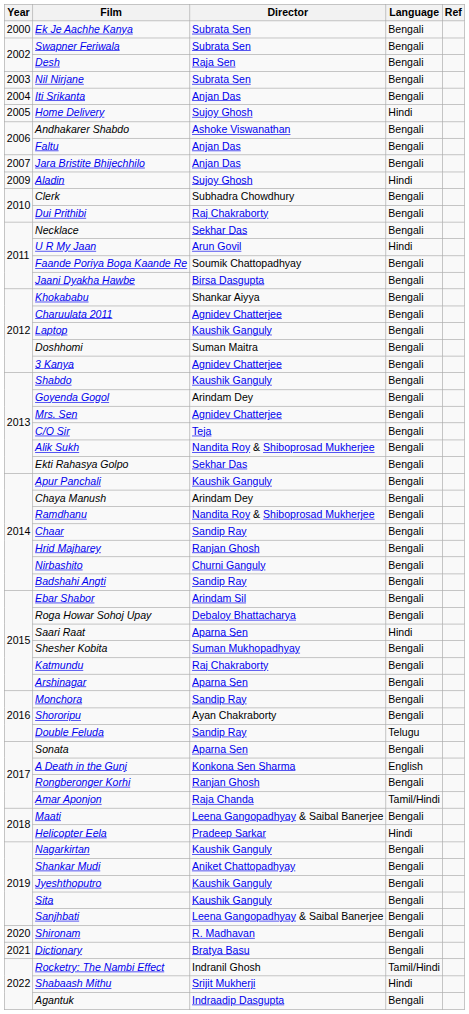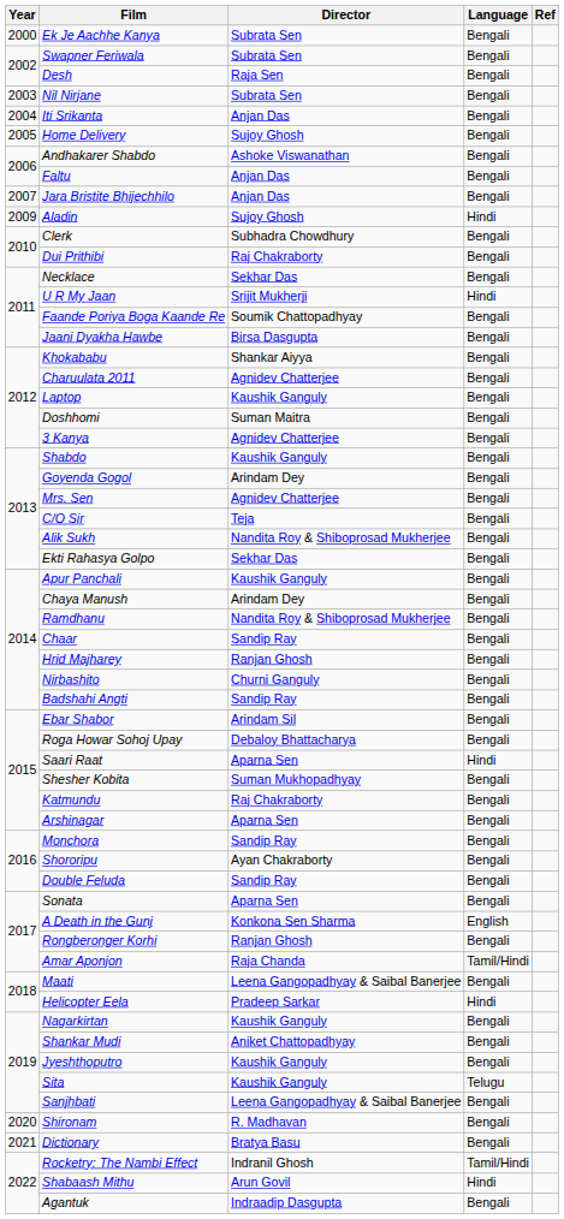 <table class="wikitable sortable">
 <tr>
 <th>Year</th>
 <th>Film</th>
 <th>Director</th>
 <th>Language</th>
 <th>Ref</th>
 </tr>
 <tr>
 <td>2000</td>
 <td><em><a href='#'>Ek Je Aachhe Kanya</a></em></td>
 <td><a href='#'>Subrata Sen</a></td>
 <td>Bengali</td>
 <td></td>
 </tr>
 <tr>
 <td rowspan="2">2002</td>
 <td><em><a href='#'>Swapner Feriwala</a></em></td>
 <td><a href='#'>Subrata Sen</a></td>
 <td>Bengali</td>
 <td></td>
 </tr>
 <tr>
 <td><em><a href='#'>Desh</a></em></td>
 <td><a href='#'>Raja Sen</a></td>
 <td>Bengali</td>
 <td></td>
 </tr>
 <tr>
 <td>2003</td>
 <td><em><a href='#'>Nil Nirjane</a></em></td>
 <td><a href='#'>Subrata Sen</a></td>
 <td>Bengali</td>
 <td></td>
 </tr>
 <tr>
 <td>2004</td>
 <td><em><a href='#'>Iti Srikanta</a></em></td>
 <td><a href='#'>Anjan Das</a></td>
 <td>Bengali</td>
 <td></td>
 </tr>
 <tr>
 <td>2005</td>
 <td><em><a href='#'>Home Delivery</a></em></td>
 <td><a href='#'>Sujoy Ghosh</a></td>
-<td>Hindi</td>
+<td>Bengali</td>
 <td></td>
 </tr>
 <tr>
 <td rowspan="2">2006</td>
 <td><em>Andhakarer Shabdo</em></td>
 <td><a href='#'>Ashoke Viswanathan</a></td>
 <td>Bengali</td>
 <td></td>
 </tr>
 <tr>
 <td><em><a href='#'>Faltu</a></em></td>
 <td><a href='#'>Anjan Das</a></td>
 <td>Bengali</td>
 <td></td>
 </tr>
 <tr>
 <td>2007</td>
 <td><em><a href='#'>Jara Bristite Bhijechhilo</a></em></td>
 <td><a href='#'>Anjan Das</a></td>
 <td>Bengali</td>
 <td></td>
 </tr>
 <tr>
 <td>2009</td>
 <td><em><a href='#'>Aladin</a></em></td>
 <td><a href='#'>Sujoy Ghosh</a></td>
 <td>Hindi</td>
 <td></td>
 </tr>
 <tr>
 <td rowspan="2">2010</td>
 <td><em>Clerk</em></td>
 <td>Subhadra Chowdhury</td>
 <td>Bengali</td>
 <td></td>
 </tr>
 <tr>
 <td><em><a href='#'>Dui Prithibi</a></em></td>
 <td><a href='#'>Raj Chakraborty</a></td>
 <td>Bengali</td>
 <td></td>
 </tr>
 <tr>
 <td rowspan="4">2011</td>
 <td><em>Necklace</em></td>
 <td><a href='#'>Sekhar Das</a></td>
 <td>Bengali</td>
 <td></td>
 </tr>
 <tr>
 <td><em><a href='#'>U R My Jaan</a></em></td>
-<td><a href='#'>Arun Govil</a></td>
+<td><a href='#'>Srijit Mukherji</a></td>
 <td>Hindi</td>
 <td></td>
 </tr>
 <tr>
 <td><em><a href='#'>Faande Poriya Boga Kaande Re</a></em></td>
 <td>Soumik Chattopadhyay</td>
 <td>Bengali</td>
 <td></td>
 </tr>
 <tr>
 <td><em><a href='#'>Jaani Dyakha Hawbe</a></em></td>
 <td><a href='#'>Birsa Dasgupta</a></td>
 <td>Bengali</td>
 <td></td>
 </tr>
 <tr>
 <td rowspan="5">2012</td>
 <td><em><a href='#'>Khokababu</a></em></td>
 <td>Shankar Aiyya</td>
 <td>Bengali</td>
 <td></td>
 </tr>
 <tr>
 <td><em><a href='#'>Charuulata 2011</a></em></td>
 <td><a href='#'>Agnidev Chatterjee</a></td>
 <td>Bengali</td>
 <td></td>
 </tr>
 <tr>
 <td><em><a href='#'>Laptop</a></em></td>
 <td><a href='#'>Kaushik Ganguly</a></td>
 <td>Bengali</td>
 <td></td>
 </tr>
 <tr>
 <td><em>Doshhomi</em></td>
 <td>Suman Maitra</td>
 <td>Bengali</td>
 <td></td>
 </tr>
 <tr>
 <td><em><a href='#'>3 Kanya</a></em></td>
 <td><a href='#'>Agnidev Chatterjee</a></td>
 <td>Bengali</td>
 <td></td>
 </tr>
 <tr>
 <td rowspan="6">2013</td>
 <td><em><a href='#'>Shabdo</a></em></td>
 <td><a href='#'>Kaushik Ganguly</a></td>
 <td>Bengali</td>
 <td></td>
 </tr>
 <tr>
 <td><em><a href='#'>Goyenda Gogol</a></em></td>
 <td>Arindam Dey</td>
 <td>Bengali</td>
 <td></td>
 </tr>
 <tr>
 <td><em><a href='#'>Mrs. Sen</a></em></td>
 <td><a href='#'>Agnidev Chatterjee</a></td>
 <td>Bengali</td>
 <td></td>
 </tr>
 <tr>
 <td><em><a href='#'>C/O Sir</a></em></td>
 <td><a href='#'>Teja</a></td>
 <td>Bengali</td>
 <td></td>
 </tr>
 <tr>
 <td><em><a href='#'>Alik Sukh</a></em></td>
 <td><a href='#'>Nandita Roy</a> & <a href='#'>Shiboprosad Mukherjee</a></td>
 <td>Bengali</td>
 <td></td>
 </tr>
 <tr>
 <td><em>Ekti Rahasya Golpo</em></td>
 <td><a href='#'>Sekhar Das</a></td>
 <td>Bengali</td>
 <td></td>
 </tr>
 <tr>
 <td rowspan="7">2014</td>
 <td><em><a href='#'>Apur Panchali</a></em></td>
 <td><a href='#'>Kaushik Ganguly</a></td>
 <td>Bengali</td>
 <td></td>
 </tr>
 <tr>
 <td><em>Chaya Manush</em></td>
 <td>Arindam Dey</td>
 <td>Bengali</td>
 <td></td>
 </tr>
 <tr>
 <td><em><a href='#'>Ramdhanu</a></em></td>
 <td><a href='#'>Nandita Roy</a> & <a href='#'>Shiboprosad Mukherjee</a></td>
 <td>Bengali</td>
 <td></td>
 </tr>
 <tr>
 <td><em><a href='#'>Chaar</a></em></td>
 <td><a href='#'>Sandip Ray</a></td>
 <td>Bengali</td>
 <td></td>
 </tr>
 <tr>
 <td><em><a href='#'>Hrid Majharey</a></em></td>
 <td><a href='#'>Ranjan Ghosh</a></td>
 <td>Bengali</td>
 <td></td>
 </tr>
 <tr>
 <td><em><a href='#'>Nirbashito</a></em></td>
 <td><a href='#'>Churni Ganguly</a></td>
 <td>Bengali</td>
 <td></td>
 </tr>
 <tr>
 <td><em><a href='#'>Badshahi Angti</a></em></td>
 <td><a href='#'>Sandip Ray</a></td>
 <td>Bengali</td>
 <td></td>
 </tr>
 <tr>
 <td rowspan="6">2015</td>
 <td><em><a href='#'>Ebar Shabor</a></em></td>
 <td><a href='#'>Arindam Sil</a></td>
 <td>Bengali</td>
 <td></td>
 </tr>
 <tr>
 <td><em>Roga Howar Sohoj Upay</em></td>
 <td><a href='#'>Debaloy Bhattacharya</a></td>
 <td>Bengali</td>
 <td></td>
 </tr>
 <tr>
 <td><em>Saari Raat</em></td>
 <td><a href='#'>Aparna Sen</a></td>
 <td>Hindi</td>
 <td></td>
 </tr>
 <tr>
 <td><em>Shesher Kobita</em></td>
 <td><a href='#'>Suman Mukhopadhyay</a></td>
 <td>Bengali</td>
 <td></td>
 </tr>
 <tr>
 <td><em><a href='#'>Katmundu</a></em></td>
 <td><a href='#'>Raj Chakraborty</a></td>
 <td>Bengali</td>
 <td></td>
 </tr>
 <tr>
 <td><em><a href='#'>Arshinagar</a></em></td>
 <td><a href='#'>Aparna Sen</a></td>
 <td>Bengali</td>
 <td></td>
 </tr>
 <tr>
 <td rowspan="3">2016</td>
 <td><em><a href='#'>Monchora</a></em></td>
 <td><a href='#'>Sandip Ray</a></td>
 <td>Bengali</td>
 <td></td>
 </tr>
 <tr>
 <td><em><a href='#'>Shororipu</a></em></td>
 <td>Ayan Chakraborty</td>
 <td>Bengali</td>
 <td></td>
 </tr>
 <tr>
 <td><em><a href='#'>Double Feluda</a></em></td>
 <td><a href='#'>Sandip Ray</a></td>
-<td>Telugu</td>
+<td>Bengali</td>
 <td></td>
 </tr>
 <tr>
 <td rowspan="4">2017</td>
 <td><em>Sonata</em></td>
 <td><a href='#'>Aparna Sen</a></td>
 <td>Bengali</td>
 <td></td>
 </tr>
 <tr>
 <td><em><a href='#'>A Death in the Gunj</a></em></td>
 <td><a href='#'>Konkona Sen Sharma</a></td>
 <td>English</td>
 <td></td>
 </tr>
 <tr>
 <td><em><a href='#'>Rongberonger Korhi</a></em></td>
 <td><a href='#'>Ranjan Ghosh</a></td>
 <td>Bengali</td>
 <td></td>
 </tr>
 <tr>
 <td><em><a href='#'>Amar Aponjon</a></em></td>
 <td><a href='#'>Raja Chanda</a></td>
 <td>Tamil/Hindi</td>
 <td></td>
 </tr>
 <tr>
 <td rowspan="2">2018</td>
 <td><em><a href='#'>Maati</a></em></td>
 <td><a href='#'>Leena Gangopadhyay</a> & Saibal Banerjee</td>
 <td>Bengali</td>
 <td></td>
 </tr>
 <tr>
 <td><em><a href='#'>Helicopter Eela</a></em></td>
 <td><a href='#'>Pradeep Sarkar</a></td>
 <td>Hindi</td>
 <td></td>
 </tr>
 <tr>
 <td rowspan="5">2019</td>
 <td><em><a href='#'>Nagarkirtan</a></em></td>
 <td><a href='#'>Kaushik Ganguly</a></td>
 <td>Bengali</td>
 <td></td>
 </tr>
 <tr>
 <td><em><a href='#'>Shankar Mudi</a></em></td>
 <td><a href='#'>Aniket Chattopadhyay</a></td>
 <td>Bengali</td>
 <td></td>
 </tr>
 <tr>
 <td><em><a href='#'>Jyeshthoputro</a></em></td>
 <td><a href='#'>Kaushik Ganguly</a></td>
 <td>Bengali</td>
 <td></td>
 </tr>
 <tr>
 <td><em><a href='#'>Sita</a></em></td>
 <td><a href='#'>Kaushik Ganguly</a></td>
-<td>Bengali</td>
+<td>Telugu</td>
 <td></td>
 </tr>
 <tr>
 <td><em><a href='#'>Sanjhbati</a></em></td>
 <td><a href='#'>Leena Gangopadhyay</a> & Saibal Banerjee</td>
 <td>Bengali</td>
 <td></td>
 </tr>
 <tr>
 <td>2020</td>
 <td><em><a href='#'>Shironam</a></em></td>
 <td><a href='#'>R. Madhavan</a></td>
 <td>Bengali</td>
 <td></td>
 </tr>
 <tr>
 <td>2021</td>
 <td><em><a href='#'>Dictionary</a></em></td>
 <td><a href='#'>Bratya Basu</a></td>
 <td>Bengali</td>
 <td></td>
 </tr>
 <tr>
 <td rowspan="3">2022</td>
 <td><em><a href='#'>Rocketry: The Nambi Effect</a></em></td>
 <td>Indranil Ghosh</td>
 <td>Tamil/Hindi</td>
 <td></td>
 </tr>
 <tr>
 <td><em><a href='#'>Shabaash Mithu</a></em></td>
-<td><a href='#'>Srijit Mukherji</a></td>
+<td><a href='#'>Arun Govil</a></td>
 <td>Hindi</td>
 <td></td>
 </tr>
 <tr>
 <td><em>Agantuk</em></td>
 <td><a href='#'>Indraadip Dasgupta</a></td>
 <td>Bengali</td>
 <td></td>
 </tr>
 </table>
